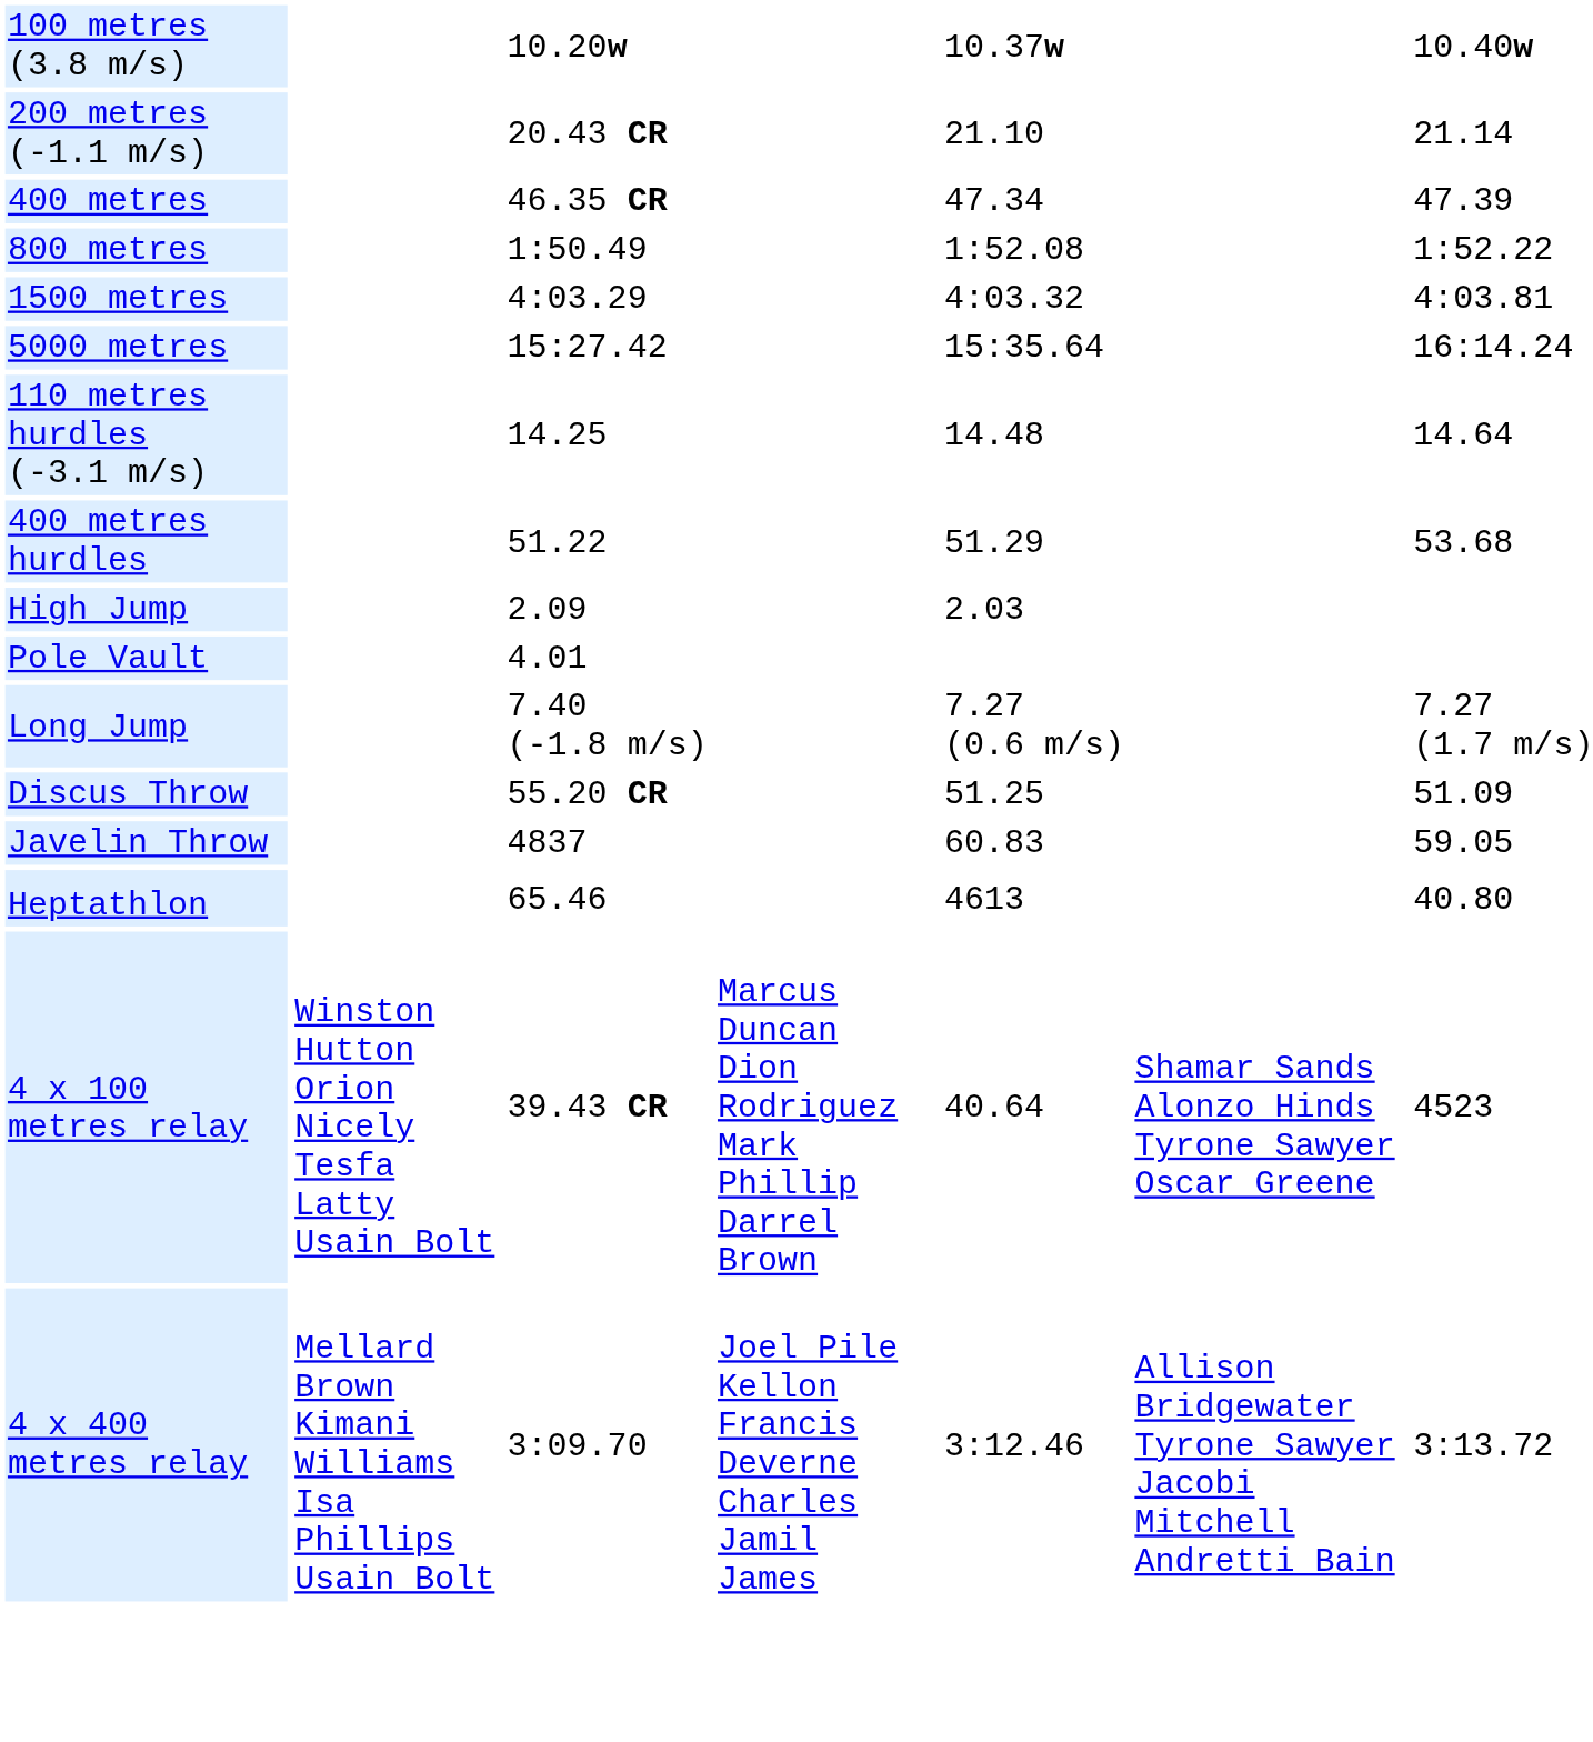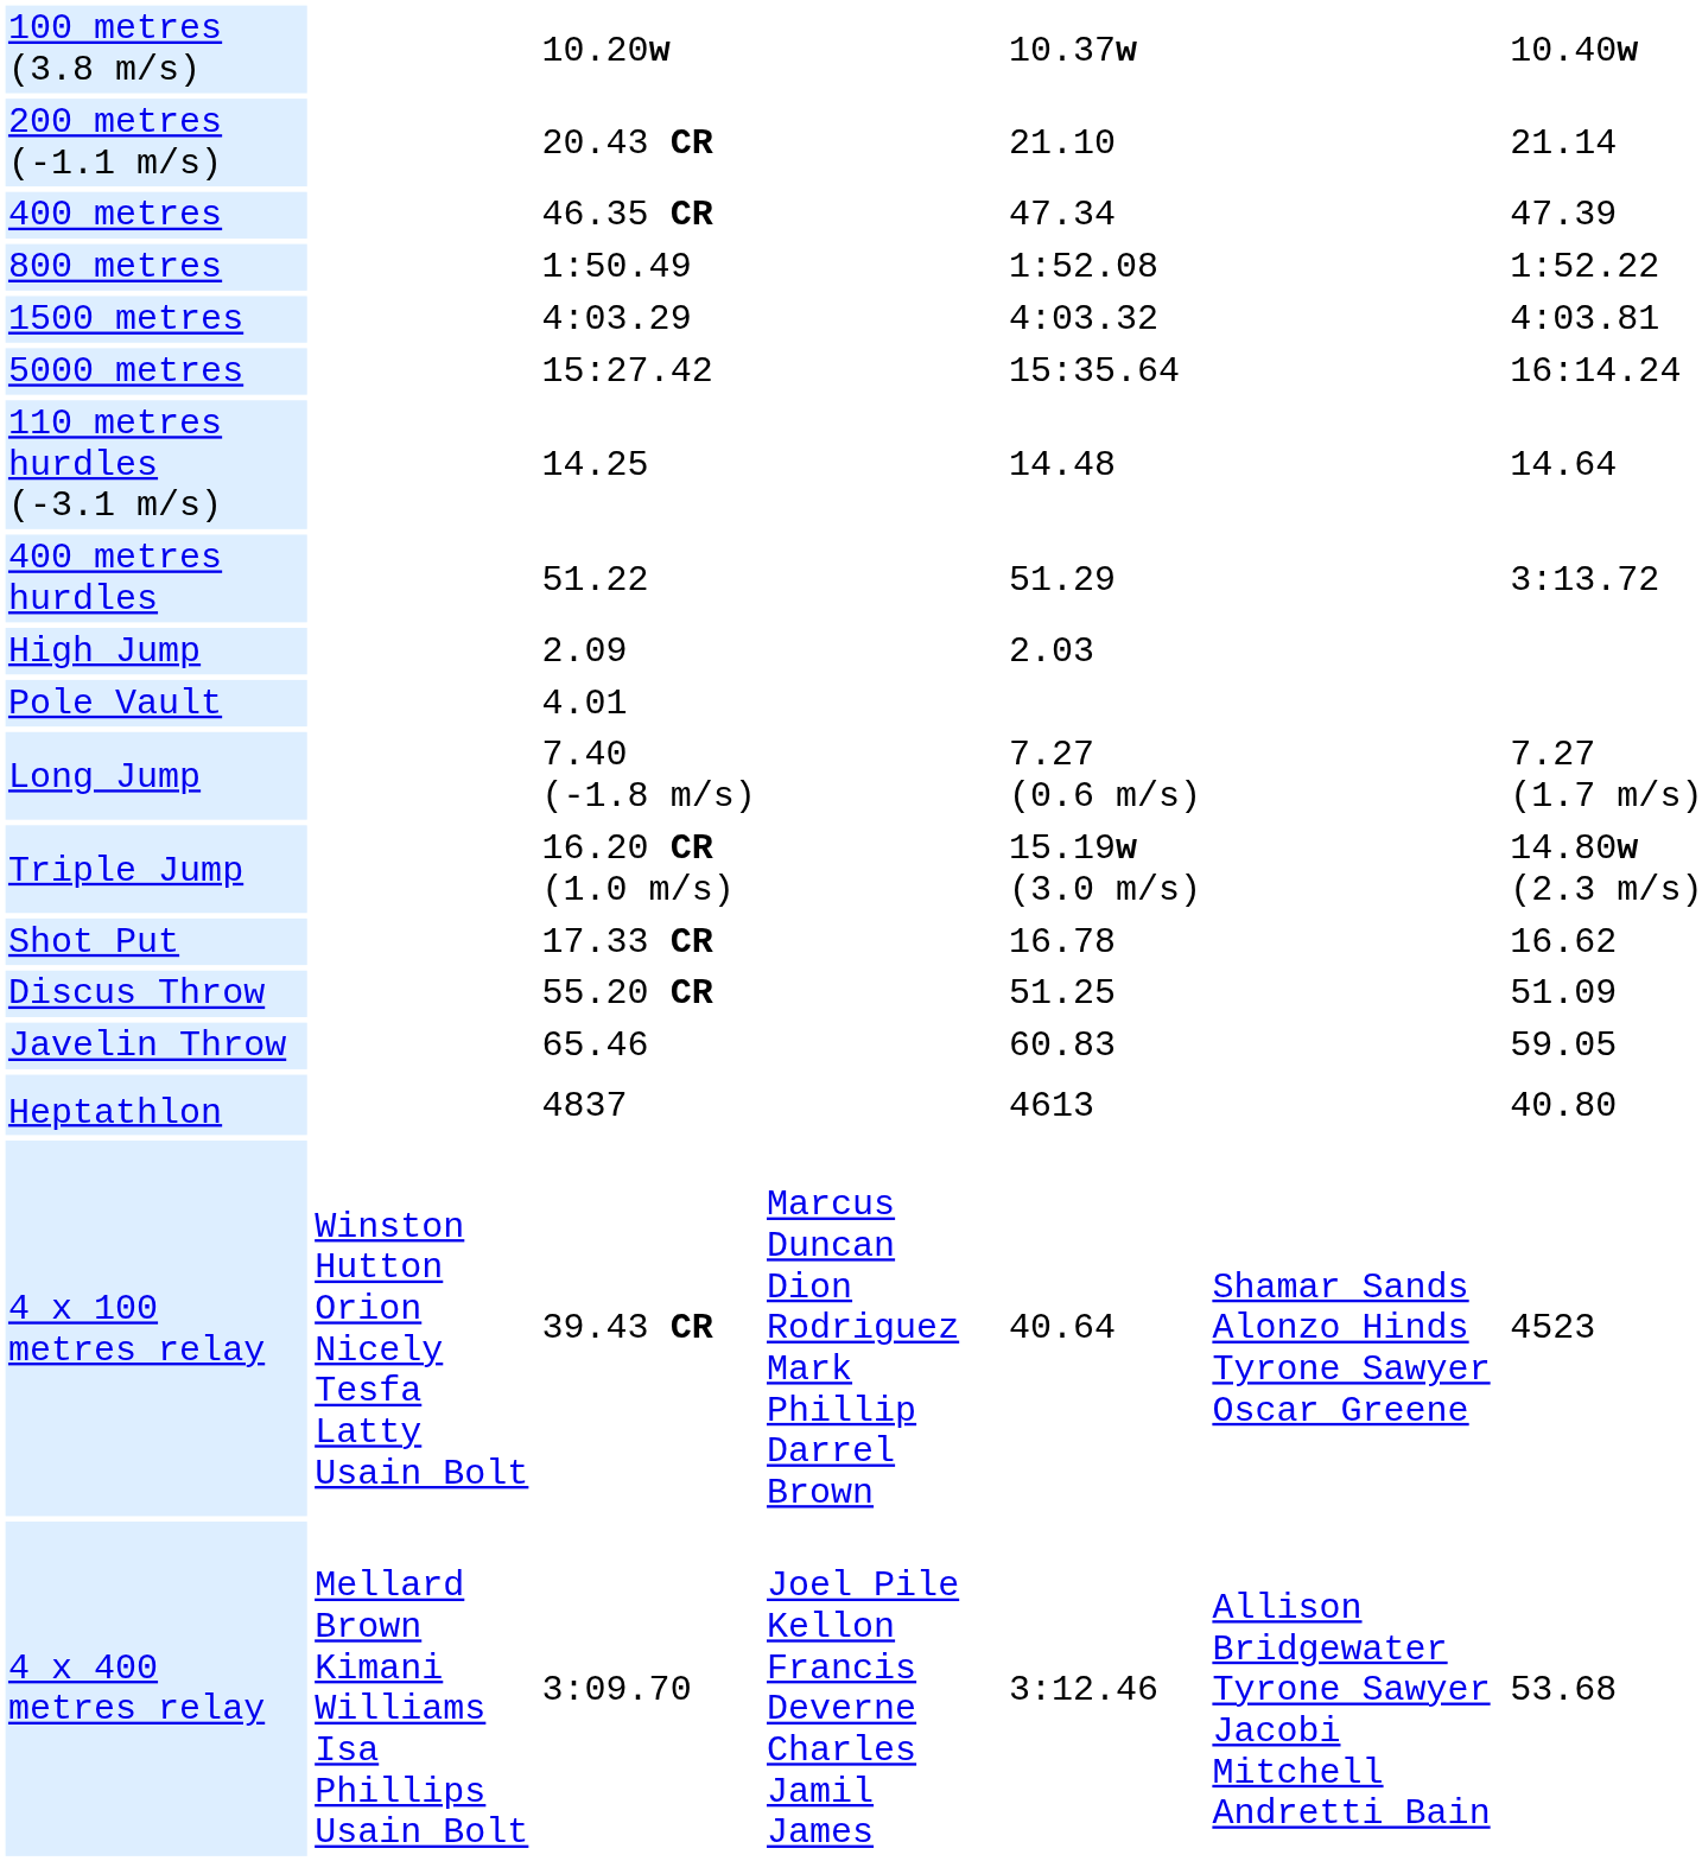 <table>
 <tr>
 <td bgcolor = DDEEFF><a href='#'>100 metres</a> <br> (3.8 m/s)</td>
 <td></td>
 <td>10.20<strong>w</strong></td>
 <td></td>
 <td>10.37<strong>w</strong></td>
 <td></td>
 <td>10.40<strong>w</strong></td>
 </tr>
 <tr>
 <td bgcolor = DDEEFF><a href='#'>200 metres</a> <br> (-1.1 m/s)</td>
 <td></td>
 <td>20.43 <strong>CR</strong></td>
 <td></td>
 <td>21.10</td>
 <td></td>
 <td>21.14</td>
 </tr>
 <tr>
 <td bgcolor = DDEEFF><a href='#'>400 metres</a></td>
 <td></td>
 <td>46.35 <strong>CR</strong></td>
 <td></td>
 <td>47.34</td>
 <td></td>
 <td>47.39</td>
 </tr>
 <tr>
 <td bgcolor = DDEEFF><a href='#'>800 metres</a></td>
 <td></td>
 <td>1:50.49</td>
 <td></td>
 <td>1:52.08</td>
 <td></td>
 <td>1:52.22</td>
 </tr>
 <tr>
 <td bgcolor = DDEEFF><a href='#'>1500 metres</a></td>
 <td></td>
 <td>4:03.29</td>
 <td></td>
 <td>4:03.32</td>
 <td></td>
 <td>4:03.81</td>
 </tr>
 <tr>
 <td bgcolor = DDEEFF><a href='#'>5000 metres</a></td>
 <td></td>
 <td>15:27.42</td>
 <td></td>
 <td>15:35.64</td>
 <td></td>
 <td>16:14.24</td>
 </tr>
 <tr>
 <td bgcolor = DDEEFF><a href='#'>110 metres hurdles</a> <br> (-3.1 m/s)</td>
 <td></td>
 <td>14.25</td>
 <td></td>
 <td>14.48</td>
 <td></td>
 <td>14.64</td>
 </tr>
 <tr>
 <td bgcolor = DDEEFF><a href='#'>400 metres hurdles</a></td>
 <td></td>
 <td>51.22</td>
 <td></td>
 <td>51.29</td>
 <td></td>
-<td>53.68</td>
+<td>3:13.72</td>
 </tr>
 <tr>
 <td bgcolor = DDEEFF><a href='#'>High Jump</a></td>
 <td></td>
 <td>2.09</td>
 <td> <br> </td>
 <td>2.03</td>
 <td></td>
 <td></td>
 </tr>
 <tr>
 <td bgcolor = DDEEFF><a href='#'>Pole Vault</a></td>
 <td></td>
 <td>4.01</td>
 <td></td>
 <td></td>
 <td></td>
 <td></td>
 </tr>
 <tr>
 <td bgcolor = DDEEFF><a href='#'>Long Jump</a></td>
 <td></td>
 <td>7.40 <br> (-1.8 m/s)</td>
 <td></td>
 <td>7.27 <br> (0.6 m/s)</td>
 <td></td>
 <td>7.27 <br> (1.7 m/s)</td>
 </tr>
 <tr>
+<td bgcolor = DDEEFF><a href='#'>Triple Jump</a></td>
+<td></td>
+<td>16.20 <strong>CR</strong> <br> (1.0 m/s)</td>
+<td></td>
+<td>15.19<strong>w</strong> <br> (3.0 m/s)</td>
+<td></td>
+<td>14.80<strong>w</strong> <br> (2.3 m/s)</td>
+</tr>
+<tr>
+<td bgcolor = DDEEFF><a href='#'>Shot Put</a></td>
+<td></td>
+<td>17.33 <strong>CR</strong></td>
+<td></td>
+<td>16.78</td>
+<td></td>
+<td>16.62</td>
+</tr>
+<tr>
 <td bgcolor = DDEEFF><a href='#'>Discus Throw</a></td>
 <td></td>
 <td>55.20 <strong>CR</strong></td>
 <td></td>
 <td>51.25</td>
 <td></td>
 <td>51.09</td>
 </tr>
 <tr>
 <td bgcolor = DDEEFF><a href='#'>Javelin Throw</a></td>
 <td></td>
-<td>4837</td>
+<td>65.46</td>
 <td></td>
 <td>60.83</td>
 <td></td>
 <td>59.05</td>
 </tr>
 <tr>
 <td bgcolor = DDEEFF><a href='#'>Heptathlon</a><sup></sup></td>
 <td></td>
-<td>65.46</td>
+<td>4837</td>
 <td></td>
 <td>4613</td>
 <td></td>
 <td>40.80</td>
 </tr>
 <tr>
 <td bgcolor = DDEEFF><a href='#'>4 x 100 metres relay</a></td>
 <td> <br> <a href='#'>Winston Hutton</a> <br> <a href='#'>Orion Nicely</a> <br> <a href='#'>Tesfa Latty</a> <br> <a href='#'>Usain Bolt</a></td>
 <td>39.43 <strong>CR</strong></td>
 <td> <br> <a href='#'>Marcus Duncan</a> <br> <a href='#'>Dion Rodriguez</a> <br> <a href='#'>Mark Phillip</a> <br> <a href='#'>Darrel Brown</a></td>
 <td>40.64</td>
 <td> <br> <a href='#'>Shamar Sands</a> <br> <a href='#'>Alonzo Hinds</a> <br> <a href='#'>Tyrone Sawyer</a> <br> <a href='#'>Oscar Greene</a></td>
 <td>4523</td>
 </tr>
 <tr>
 <td bgcolor = DDEEFF><a href='#'>4 x 400 metres relay</a></td>
 <td> <br> <a href='#'>Mellard Brown</a> <br> <a href='#'>Kimani Williams</a> <br> <a href='#'>Isa Phillips</a> <br> <a href='#'>Usain Bolt</a></td>
 <td>3:09.70</td>
 <td> <br> <a href='#'>Joel Pile</a> <br> <a href='#'>Kellon Francis</a> <br> <a href='#'>Deverne Charles</a> <br> <a href='#'>Jamil James</a></td>
 <td>3:12.46</td>
 <td> <br> <a href='#'>Allison Bridgewater</a> <br> <a href='#'>Tyrone Sawyer</a> <br> <a href='#'>Jacobi Mitchell</a> <br> <a href='#'>Andretti Bain</a></td>
-<td>3:13.72</td>
+<td>53.68</td>
 </tr>
 </table>
